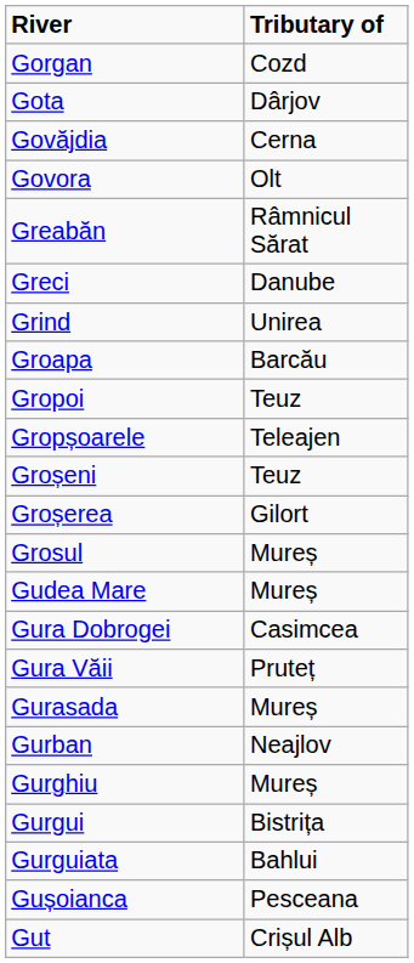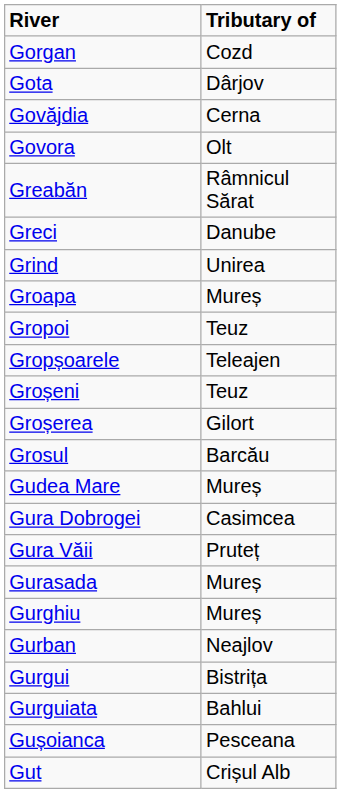 <table class="wikitable">
 <tr>
 <td width="150pt"><strong>River</strong></td>
 <td width="100pt"><strong>Tributary of</strong></td>
 </tr>
 <tr>
 <td><a href='#'>Gorgan</a></td>
 <td>Cozd</td>
 </tr>
 <tr>
 <td><a href='#'>Gota</a></td>
 <td>Dârjov</td>
 </tr>
 <tr>
 <td><a href='#'>Govăjdia</a></td>
 <td>Cerna</td>
 </tr>
 <tr>
 <td><a href='#'>Govora</a></td>
 <td>Olt</td>
 </tr>
 <tr>
 <td><a href='#'>Greabăn</a></td>
 <td>Râmnicul Sărat</td>
 </tr>
 <tr>
 <td><a href='#'>Greci</a></td>
 <td>Danube</td>
 </tr>
 <tr>
 <td><a href='#'>Grind</a></td>
 <td>Unirea</td>
 </tr>
 <tr>
 <td><a href='#'>Groapa</a></td>
-<td>Barcău</td>
+<td>Mureș</td>
 </tr>
 <tr>
 <td><a href='#'>Gropoi</a></td>
 <td>Teuz</td>
 </tr>
 <tr>
 <td><a href='#'>Gropșoarele</a></td>
 <td>Teleajen</td>
 </tr>
 <tr>
 <td><a href='#'>Groșeni</a></td>
 <td>Teuz</td>
 </tr>
 <tr>
 <td><a href='#'>Groșerea</a></td>
 <td>Gilort</td>
 </tr>
 <tr>
 <td><a href='#'>Grosul</a></td>
-<td>Mureș</td>
+<td>Barcău</td>
 </tr>
 <tr>
 <td><a href='#'>Gudea Mare</a></td>
 <td>Mureș</td>
 </tr>
 <tr>
 <td><a href='#'>Gura Dobrogei</a></td>
 <td>Casimcea</td>
 </tr>
 <tr>
 <td><a href='#'>Gura Văii</a></td>
 <td>Pruteț</td>
 </tr>
 <tr>
 <td><a href='#'>Gurasada</a></td>
 <td>Mureș</td>
 </tr>
 <tr>
+<td><a href='#'>Gurghiu</a></td>
+<td>Mureș</td>
+</tr>
+<tr>
 <td><a href='#'>Gurban</a></td>
 <td>Neajlov</td>
-</tr>
-<tr>
-<td><a href='#'>Gurghiu</a></td>
-<td>Mureș</td>
 </tr>
 <tr>
 <td><a href='#'>Gurgui</a></td>
 <td>Bistrița</td>
 </tr>
 <tr>
 <td><a href='#'>Gurguiata</a></td>
 <td>Bahlui</td>
 </tr>
 <tr>
 <td><a href='#'>Gușoianca</a></td>
 <td>Pesceana</td>
 </tr>
 <tr>
 <td><a href='#'>Gut</a></td>
 <td>Crișul Alb</td>
 </tr>
 </table>
